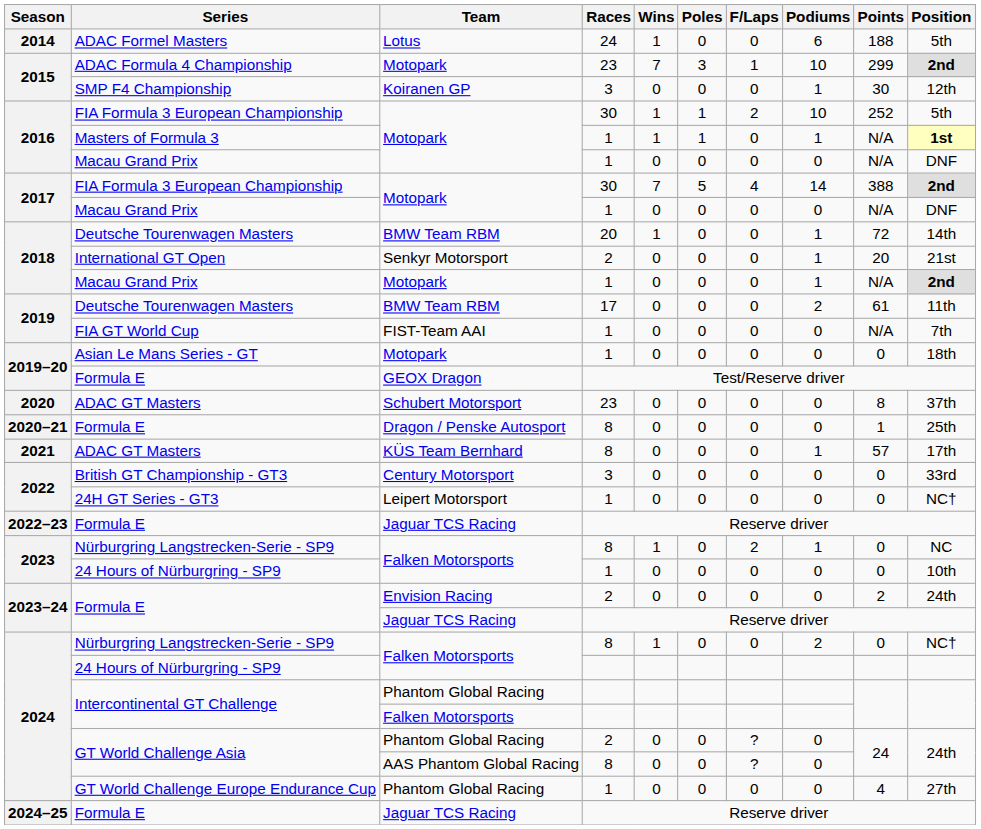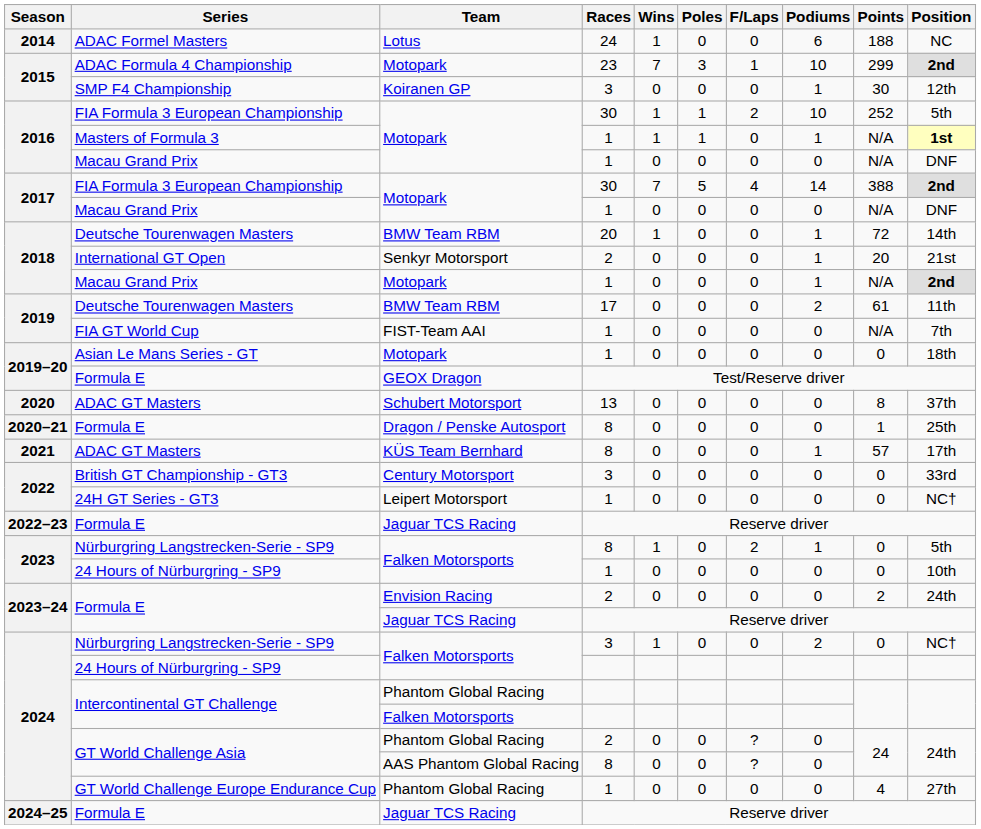 <table class="wikitable" style="font-size: 90%; text-align:center">
 <tr>
 <th>Season</th>
 <th>Series</th>
 <th>Team</th>
 <th>Races</th>
 <th>Wins</th>
 <th>Poles</th>
 <th>F/Laps</th>
 <th>Podiums</th>
 <th>Points</th>
 <th>Position</th>
 </tr>
 <tr>
 <th>2014</th>
 <td align=left><a href='#'>ADAC Formel Masters</a></td>
 <td align=left><a href='#'>Lotus</a></td>
 <td>24</td>
 <td>1</td>
 <td>0</td>
 <td>0</td>
 <td>6</td>
 <td>188</td>
-<td>5th</td>
+<td>NC</td>
 </tr>
 <tr>
 <th rowspan=2>2015</th>
 <td align=left><a href='#'>ADAC Formula 4 Championship</a></td>
 <td align=left><a href='#'>Motopark</a></td>
 <td>23</td>
 <td>7</td>
 <td>3</td>
 <td>1</td>
 <td>10</td>
 <td>299</td>
 <td style="background:#DFDFDF;"><strong>2nd</strong></td>
 </tr>
 <tr>
 <td align=left><a href='#'>SMP F4 Championship</a></td>
 <td align=left><a href='#'>Koiranen GP</a></td>
 <td>3</td>
 <td>0</td>
 <td>0</td>
 <td>0</td>
 <td>1</td>
 <td>30</td>
 <td>12th</td>
 </tr>
 <tr>
 <th rowspan=3>2016</th>
 <td align=left><a href='#'>FIA Formula 3 European Championship</a></td>
 <td align=left rowspan=3><a href='#'>Motopark</a></td>
 <td>30</td>
 <td>1</td>
 <td>1</td>
 <td>2</td>
 <td>10</td>
 <td>252</td>
 <td>5th</td>
 </tr>
 <tr>
 <td align=left><a href='#'>Masters of Formula 3</a></td>
 <td>1</td>
 <td>1</td>
 <td>1</td>
 <td>0</td>
 <td>1</td>
 <td>N/A</td>
 <td style="background:#FFFFBF;"><strong>1st</strong></td>
 </tr>
 <tr>
 <td align=left><a href='#'>Macau Grand Prix</a></td>
 <td>1</td>
 <td>0</td>
 <td>0</td>
 <td>0</td>
 <td>0</td>
 <td>N/A</td>
 <td>DNF</td>
 </tr>
 <tr>
 <th rowspan=2>2017</th>
 <td align=left><a href='#'>FIA Formula 3 European Championship</a></td>
 <td align=left rowspan=2><a href='#'>Motopark</a></td>
 <td>30</td>
 <td>7</td>
 <td>5</td>
 <td>4</td>
 <td>14</td>
 <td>388</td>
 <td style="background:#DFDFDF;"><strong>2nd</strong></td>
 </tr>
 <tr>
 <td align=left><a href='#'>Macau Grand Prix</a></td>
 <td>1</td>
 <td>0</td>
 <td>0</td>
 <td>0</td>
 <td>0</td>
 <td>N/A</td>
 <td>DNF</td>
 </tr>
 <tr>
 <th rowspan=3>2018</th>
 <td align=left><a href='#'>Deutsche Tourenwagen Masters</a></td>
 <td align=left><a href='#'>BMW Team RBM</a></td>
 <td>20</td>
 <td>1</td>
 <td>0</td>
 <td>0</td>
 <td>1</td>
 <td>72</td>
 <td>14th</td>
 </tr>
 <tr>
 <td align=left><a href='#'>International GT Open</a></td>
 <td align=left>Senkyr Motorsport</td>
 <td>2</td>
 <td>0</td>
 <td>0</td>
 <td>0</td>
 <td>1</td>
 <td>20</td>
 <td>21st</td>
 </tr>
 <tr>
 <td align=left><a href='#'>Macau Grand Prix</a></td>
 <td align=left><a href='#'>Motopark</a></td>
 <td>1</td>
 <td>0</td>
 <td>0</td>
 <td>0</td>
 <td>1</td>
 <td>N/A</td>
 <td style="background:#DFDFDF;"><strong>2nd</strong></td>
 </tr>
 <tr>
 <th rowspan=2>2019</th>
 <td align=left><a href='#'>Deutsche Tourenwagen Masters</a></td>
 <td align=left><a href='#'>BMW Team RBM</a></td>
 <td>17</td>
 <td>0</td>
 <td>0</td>
 <td>0</td>
 <td>2</td>
 <td>61</td>
 <td>11th</td>
 </tr>
 <tr>
 <td align=left><a href='#'>FIA GT World Cup</a></td>
 <td align=left>FIST-Team AAI</td>
 <td>1</td>
 <td>0</td>
 <td>0</td>
 <td>0</td>
 <td>0</td>
 <td>N/A</td>
 <td>7th</td>
 </tr>
 <tr>
 <th rowspan=2>2019–20</th>
 <td align=left><a href='#'>Asian Le Mans Series - GT</a></td>
 <td align=left><a href='#'>Motopark</a></td>
 <td>1</td>
 <td>0</td>
 <td>0</td>
 <td>0</td>
 <td>0</td>
 <td>0</td>
 <td>18th</td>
 </tr>
 <tr>
 <td align=left><a href='#'>Formula E</a></td>
 <td align=left><a href='#'>GEOX Dragon</a></td>
 <td colspan="7">Test/Reserve driver</td>
 </tr>
 <tr>
 <th>2020</th>
 <td align=left><a href='#'>ADAC GT Masters</a></td>
 <td align=left><a href='#'>Schubert Motorsport</a></td>
-<td>23</td>
+<td>13</td>
 <td>0</td>
 <td>0</td>
 <td>0</td>
 <td>0</td>
 <td>8</td>
 <td>37th</td>
 </tr>
 <tr>
 <th>2020–21</th>
 <td align=left><a href='#'>Formula E</a></td>
 <td align=left><a href='#'>Dragon / Penske Autosport</a></td>
 <td>8</td>
 <td>0</td>
 <td>0</td>
 <td>0</td>
 <td>0</td>
 <td>1</td>
 <td>25th</td>
 </tr>
 <tr>
 <th>2021</th>
 <td align=left><a href='#'>ADAC GT Masters</a></td>
 <td align=left><a href='#'>KÜS Team Bernhard</a></td>
 <td>8</td>
 <td>0</td>
 <td>0</td>
 <td>0</td>
 <td>1</td>
 <td>57</td>
 <td>17th</td>
 </tr>
 <tr>
 <th rowspan="2">2022</th>
 <td align=left><a href='#'>British GT Championship - GT3</a></td>
 <td align=left><a href='#'>Century Motorsport</a></td>
 <td>3</td>
 <td>0</td>
 <td>0</td>
 <td>0</td>
 <td>0</td>
 <td>0</td>
 <td>33rd</td>
 </tr>
 <tr>
 <td align=left><a href='#'>24H GT Series - GT3</a></td>
 <td align=left>Leipert Motorsport</td>
 <td>1</td>
 <td>0</td>
 <td>0</td>
 <td>0</td>
 <td>0</td>
 <td>0</td>
 <td>NC†</td>
 </tr>
 <tr>
 <th>2022–23</th>
 <td align=left><a href='#'>Formula E</a></td>
 <td align=left><a href='#'>Jaguar TCS Racing</a></td>
 <td colspan="7">Reserve driver</td>
 </tr>
 <tr>
 <th rowspan="2">2023</th>
 <td align=left><a href='#'>Nürburgring Langstrecken-Serie - SP9</a></td>
 <td align=left rowspan="2"><a href='#'>Falken Motorsports</a></td>
 <td>8</td>
 <td>1</td>
 <td>0</td>
 <td>2</td>
 <td>1</td>
 <td>0</td>
-<td>NC</td>
+<td>5th</td>
 </tr>
 <tr>
 <td align=left><a href='#'>24 Hours of Nürburgring - SP9</a></td>
 <td>1</td>
 <td>0</td>
 <td>0</td>
 <td>0</td>
 <td>0</td>
 <td>0</td>
 <td>10th</td>
 </tr>
 <tr>
 <th rowspan=2 nowrap>2023–24</th>
 <td rowspan=2 align=left><a href='#'>Formula E</a></td>
 <td align=left><a href='#'>Envision Racing</a></td>
 <td>2</td>
 <td>0</td>
 <td>0</td>
 <td>0</td>
 <td>0</td>
 <td>2</td>
 <td>24th</td>
 </tr>
 <tr>
 <td align=left><a href='#'>Jaguar TCS Racing</a></td>
 <td colspan="7">Reserve driver</td>
 </tr>
 <tr>
 <th rowspan="7">2024</th>
 <td align=left><a href='#'>Nürburgring Langstrecken-Serie - SP9</a></td>
 <td rowspan="2" align="left"><a href='#'>Falken Motorsports</a></td>
-<td>8</td>
+<td>3</td>
 <td>1</td>
 <td>0</td>
 <td>0</td>
 <td>2</td>
 <td>0</td>
 <td>NC†</td>
 </tr>
 <tr>
 <td align=left><a href='#'>24 Hours of Nürburgring - SP9</a></td>
 <td></td>
 <td></td>
 <td></td>
 <td></td>
 <td></td>
 <td></td>
 <td></td>
 </tr>
 <tr>
 <td rowspan="2" align="left"><a href='#'>Intercontinental GT Challenge</a></td>
 <td align="left">Phantom Global Racing</td>
 <td></td>
 <td></td>
 <td></td>
 <td></td>
 <td></td>
 <td rowspan="2"></td>
 <td rowspan="2"></td>
 </tr>
 <tr>
 <td align=left><a href='#'>Falken Motorsports</a></td>
 <td></td>
 <td></td>
 <td></td>
 <td></td>
 <td></td>
 </tr>
 <tr>
 <td rowspan="2" align="left"><a href='#'>GT World Challenge Asia</a></td>
 <td align="left">Phantom Global Racing</td>
 <td>2</td>
 <td>0</td>
 <td>0</td>
 <td>?</td>
 <td>0</td>
 <td rowspan="2">24</td>
 <td rowspan="2">24th</td>
 </tr>
 <tr>
 <td align=left nowrap>AAS Phantom Global Racing</td>
 <td>8</td>
 <td>0</td>
 <td>0</td>
 <td>?</td>
 <td>0</td>
 </tr>
 <tr>
 <td align="left" nowrap><a href='#'>GT World Challenge Europe Endurance Cup</a></td>
 <td align=left>Phantom Global Racing</td>
 <td>1</td>
 <td>0</td>
 <td>0</td>
 <td>0</td>
 <td>0</td>
 <td>4</td>
 <td>27th</td>
 </tr>
 <tr>
 <th>2024–25</th>
 <td align=left><a href='#'>Formula E</a></td>
 <td align=left><a href='#'>Jaguar TCS Racing</a></td>
 <td colspan="7">Reserve driver</td>
 </tr>
 </table>
